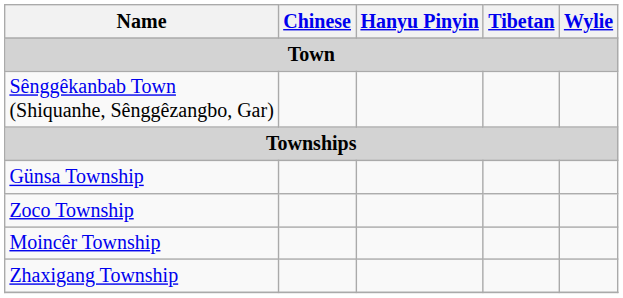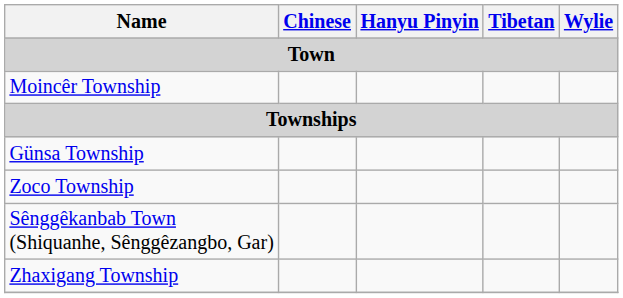 <table class="wikitable"  style="font-size:90%;" align=center>
 <tr>
 <th>Name</th>
 <th><a href='#'>Chinese</a></th>
 <th><a href='#'>Hanyu Pinyin</a></th>
 <th><a href='#'>Tibetan</a></th>
 <th><a href='#'>Wylie</a></th>
 </tr>
 <tr --------->
 <td colspan="5"  style="text-align:center; background:#d3d3d3;"><strong>Town</strong></td>
 </tr>
-<tr --------->
-<td><a href='#'>Sênggêkanbab Town</a><br>(Shiquanhe, Sênggêzangbo, Gar)</td>
+<tr>
+<td><a href='#'>Moincêr Township</a></td>
 <td></td>
 <td></td>
 <td></td>
 <td></td>
 </tr>
 <tr --------->
 <td colspan="5"  style="text-align:center; background:#d3d3d3;"><strong>Townships</strong></td>
 </tr>
 <tr --------->
 <td><a href='#'>Günsa Township</a></td>
 <td></td>
 <td></td>
 <td></td>
 <td></td>
 </tr>
 <tr>
 <td><a href='#'>Zoco Township</a></td>
 <td></td>
 <td></td>
 <td></td>
 <td></td>
 </tr>
-<tr>
-<td><a href='#'>Moincêr Township</a></td>
+<tr --------->
+<td><a href='#'>Sênggêkanbab Town</a><br>(Shiquanhe, Sênggêzangbo, Gar)</td>
 <td></td>
 <td></td>
 <td></td>
 <td></td>
 </tr>
 <tr>
 <td><a href='#'>Zhaxigang Township</a></td>
 <td></td>
 <td></td>
 <td></td>
 <td></td>
 </tr>
 <tr>
 </tr>
 </table>
